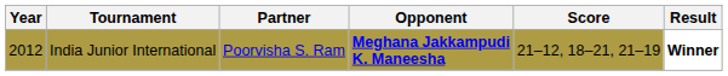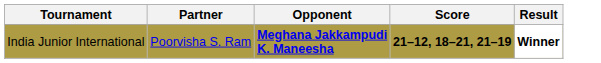 <table class="sortable wikitable" style="font-size: 90%;">
 <tr>
-<th>Year</th>
 <th>Tournament</th>
 <th>Partner</th>
 <th>Opponent</th>
 <th>Score</th>
 <th>Result</th>
 </tr>
 <tr style="background:#AE9C45">
-<td align="center">2012</td>
 <td align="left">India Junior International</td>
 <td align="left"> <a href='#'>Poorvisha S. Ram</a></td>
 <td align="left"><strong> <a href='#'>Meghana Jakkampudi</a><br> <a href='#'>K. Maneesha</a></strong></td>
-<td align="left">21–12, 18–21, 21–19</td>
+<td align="left"><strong>21–12, 18–21, 21–19</strong></td>
 <td style="text-align:left; background:white"> <strong>Winner</strong></td>
 </tr>
 </table>
